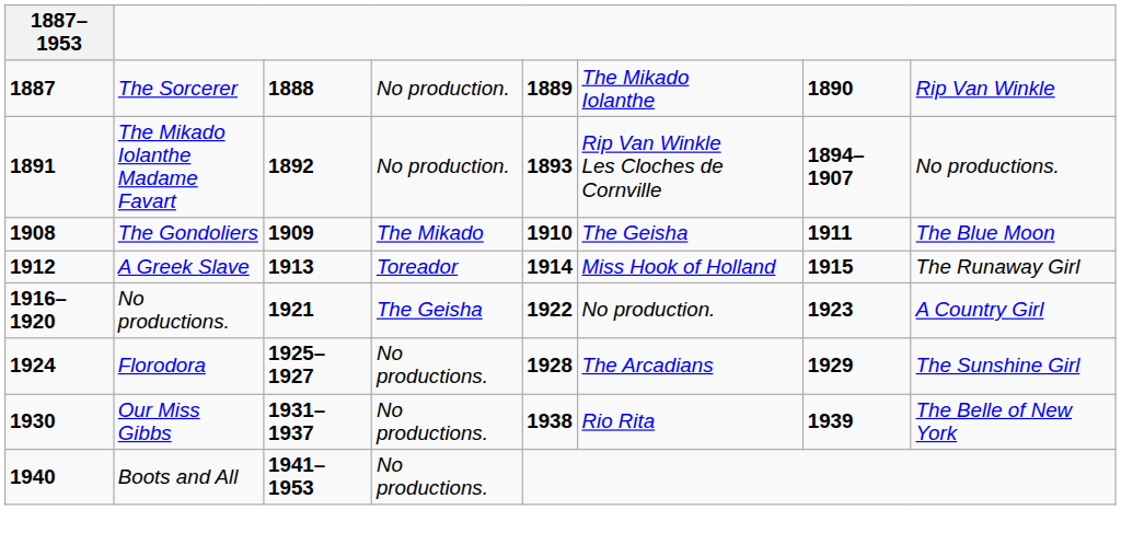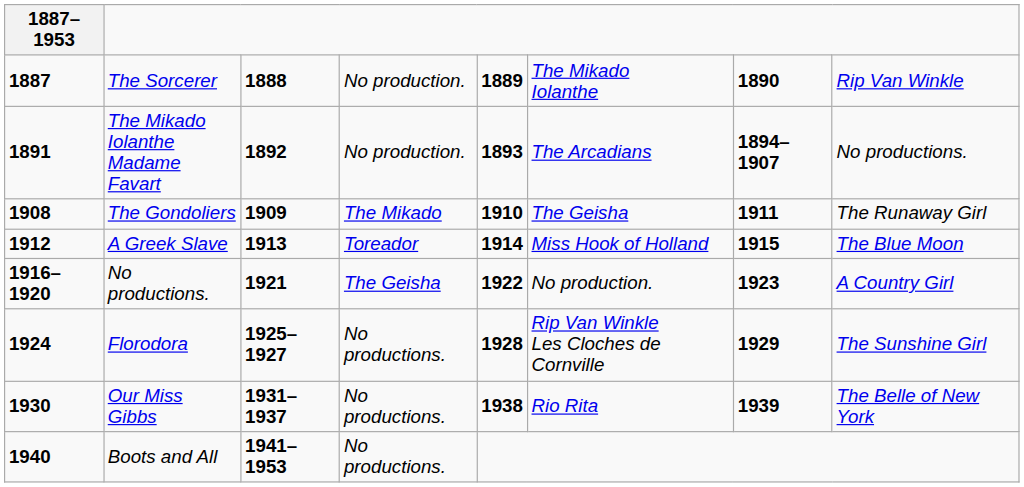 <table class="wikitable mw-collapsible mw-collapsed">
 <tr>
 <th>1887–1953</th>
 </tr>
 <tr>
 <td><strong>1887</strong></td>
 <td><em><a href='#'>The Sorcerer</a></em></td>
 <td><strong>1888</strong></td>
 <td><em>No production.</em></td>
 <td><strong>1889</strong></td>
 <td><em><a href='#'>The Mikado</a></em><br> <em><a href='#'>Iolanthe</a></em></td>
 <td><strong>1890</strong></td>
 <td><em><a href='#'>Rip Van Winkle</a></em></td>
 </tr>
 <tr>
 <td><strong>1891</strong></td>
 <td><em><a href='#'>The Mikado</a></em><br> <em><a href='#'>Iolanthe</a></em><br> <em><a href='#'>Madame Favart</a></em></td>
 <td><strong>1892</strong></td>
 <td><em>No production.</em></td>
 <td><strong>1893</strong></td>
-<td><em><a href='#'>Rip Van Winkle</a></em><br> <em>Les Cloches de Cornville</em></td>
+<td><em><a href='#'>The Arcadians</a></em></td>
 <td><strong>1894–1907</strong></td>
 <td><em>No productions.</em></td>
 </tr>
 <tr>
 <td><strong>1908</strong></td>
 <td><em><a href='#'>The Gondoliers</a></em></td>
 <td><strong>1909</strong></td>
 <td><em><a href='#'>The Mikado</a></em></td>
 <td><strong>1910</strong></td>
 <td><em><a href='#'>The Geisha</a></em></td>
 <td><strong>1911</strong></td>
-<td><em><a href='#'>The Blue Moon</a></em></td>
+<td><em>The Runaway Girl</em></td>
 </tr>
 <tr>
 <td><strong>1912</strong></td>
 <td><em><a href='#'>A Greek Slave</a></em></td>
 <td><strong>1913</strong></td>
 <td><em><a href='#'>Toreador</a></em></td>
 <td><strong>1914</strong></td>
 <td><em><a href='#'>Miss Hook of Holland</a></em></td>
 <td><strong>1915</strong></td>
-<td><em>The Runaway Girl</em></td>
+<td><em><a href='#'>The Blue Moon</a></em></td>
 </tr>
 <tr>
 <td><strong>1916–1920</strong></td>
 <td><em>No productions.</em></td>
 <td><strong>1921</strong></td>
 <td><em><a href='#'>The Geisha</a></em></td>
 <td><strong>1922</strong></td>
 <td><em>No production.</em></td>
 <td><strong>1923</strong></td>
 <td><em><a href='#'>A Country Girl</a></em></td>
 </tr>
 <tr>
 <td><strong>1924</strong></td>
 <td><em><a href='#'>Florodora</a></em></td>
 <td><strong>1925–1927</strong></td>
 <td><em>No productions.</em></td>
 <td><strong>1928</strong></td>
-<td><em><a href='#'>The Arcadians</a></em></td>
+<td><em><a href='#'>Rip Van Winkle</a></em><br> <em>Les Cloches de Cornville</em></td>
 <td><strong>1929</strong></td>
 <td><em><a href='#'>The Sunshine Girl</a></em></td>
 </tr>
 <tr>
 <td><strong>1930</strong></td>
 <td><em><a href='#'>Our Miss Gibbs</a></em></td>
 <td><strong>1931–1937</strong></td>
 <td><em>No productions.</em></td>
 <td><strong>1938</strong></td>
 <td><em><a href='#'>Rio Rita</a></em></td>
 <td><strong>1939</strong></td>
 <td><em><a href='#'>The Belle of New York</a></em></td>
 </tr>
 <tr>
 <td><strong>1940</strong></td>
 <td><em>Boots and All</em></td>
 <td><strong>1941–1953</strong></td>
 <td><em>No productions.</em></td>
 </tr>
 </table>
